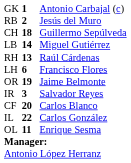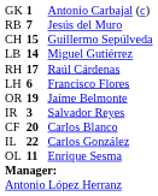 <table cellspacing="0" cellpadding="0" style="font-size:90%; margin:0.2em auto;">
 <tr>
 <th width="25"></th>
 <th width="25"></th>
 </tr>
 <tr>
 <td>GK</td>
 <td><strong>1</strong></td>
 <td><a href='#'>Antonio Carbajal</a> (<a href='#'>c</a>)</td>
 </tr>
 <tr>
 <td>RB</td>
-<td><strong>2</strong></td>
+<td><strong>7</strong></td>
 <td><a href='#'>Jesús del Muro</a></td>
 </tr>
 <tr>
 <td>CH</td>
-<td><strong>18</strong></td>
+<td><strong>15</strong></td>
 <td><a href='#'>Guillermo Sepúlveda</a></td>
 </tr>
 <tr>
 <td>LB</td>
 <td><strong>14</strong></td>
 <td><a href='#'>Miguel Gutiérrez</a></td>
 </tr>
 <tr>
 <td>RH</td>
-<td><strong>13</strong></td>
+<td><strong>17</strong></td>
 <td><a href='#'>Raúl Cárdenas</a></td>
 </tr>
 <tr>
 <td>LH</td>
 <td><strong>6</strong></td>
 <td><a href='#'>Francisco Flores</a></td>
 </tr>
 <tr>
 <td>OR</td>
 <td><strong>19</strong></td>
 <td><a href='#'>Jaime Belmonte</a></td>
 </tr>
 <tr>
 <td>IR</td>
 <td><strong>3</strong></td>
 <td><a href='#'>Salvador Reyes</a></td>
 </tr>
 <tr>
 <td>CF</td>
 <td><strong>20</strong></td>
 <td><a href='#'>Carlos Blanco</a></td>
 </tr>
 <tr>
 <td>IL</td>
 <td><strong>22</strong></td>
 <td><a href='#'>Carlos González</a></td>
 </tr>
 <tr>
 <td>OL</td>
 <td><strong>11</strong></td>
 <td><a href='#'>Enrique Sesma</a></td>
 </tr>
 <tr>
 <td colspan=3><strong>Manager:</strong></td>
 </tr>
 <tr>
 <td colspan=4> <a href='#'>Antonio López Herranz</a></td>
 </tr>
 </table>
